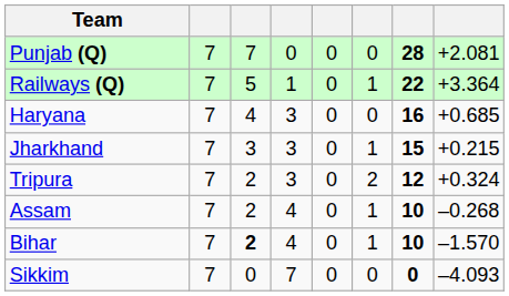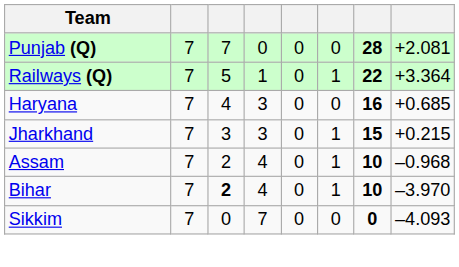 <table class="wikitable" style="text-align:center">
 <tr>
 <th style="width:140px;">Team</th>
 <th style="width:25px;"></th>
 <th style="width:25px;"></th>
 <th style="width:25px;"></th>
 <th style="width:25px;"></th>
 <th style="width:25px;"></th>
 <th style="width:25px;"></th>
 <th style="width:40px;"></th>
 </tr>
 <tr style="background:#cfc;">
 <td style="text-align:left"><a href='#'>Punjab</a> <strong>(Q)</strong></td>
 <td>7</td>
 <td>7</td>
 <td>0</td>
 <td>0</td>
 <td>0</td>
 <td><strong>28</strong></td>
 <td>+2.081</td>
 </tr>
 <tr style="background:#cfc;">
 <td style="text-align:left"><a href='#'>Railways</a> <strong>(Q)</strong></td>
 <td>7</td>
 <td>5</td>
 <td>1</td>
 <td>0</td>
 <td>1</td>
 <td><strong>22</strong></td>
 <td>+3.364</td>
 </tr>
 <tr>
 <td style="text-align:left"><a href='#'>Haryana</a></td>
 <td>7</td>
 <td>4</td>
 <td>3</td>
 <td>0</td>
 <td>0</td>
 <td><strong>16</strong></td>
 <td>+0.685</td>
 </tr>
 <tr>
 <td style="text-align:left"><a href='#'>Jharkhand</a></td>
 <td>7</td>
 <td>3</td>
 <td>3</td>
 <td>0</td>
 <td>1</td>
 <td><strong>15</strong></td>
 <td>+0.215</td>
 </tr>
 <tr>
-<td style="text-align:left"><a href='#'>Tripura</a></td>
-<td>7</td>
-<td>2</td>
-<td>3</td>
-<td>0</td>
-<td>2</td>
-<td><strong>12</strong></td>
-<td>+0.324</td>
-</tr>
-<tr>
 <td style="text-align:left"><a href='#'>Assam</a></td>
 <td>7</td>
 <td>2</td>
 <td>4</td>
 <td>0</td>
 <td>1</td>
 <td><strong>10</strong></td>
-<td>–0.268</td>
+<td>–0.968</td>
 </tr>
 <tr>
 <td style="text-align:left"><a href='#'>Bihar</a></td>
 <td>7</td>
 <td><strong>2</strong></td>
 <td>4</td>
 <td>0</td>
 <td>1</td>
 <td><strong>10</strong></td>
-<td>–1.570</td>
+<td>–3.970</td>
 </tr>
 <tr>
 <td style="text-align:left"><a href='#'>Sikkim</a></td>
 <td>7</td>
 <td>0</td>
 <td>7</td>
 <td>0</td>
 <td>0</td>
 <td><strong>0</strong></td>
 <td>–4.093</td>
 </tr>
 </table>
